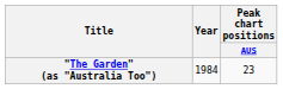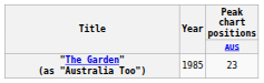 <table class="wikitable plainrowheaders" style="text-align:center;" border="1">
 <tr>
 <th scope="col" rowspan="2" style="width:19em;">Title</th>
 <th scope="col" rowspan="2" style="width:1em;">Year</th>
 <th scope="col" colspan="1">Peak chart positions</th>
 </tr>
 <tr>
 <th scope="col" style="width:3em;font-size:90%;"><a href='#'>AUS</a><br></th>
 </tr>
 <tr>
 <th scope="row">"<a href='#'>The Garden</a>"<br><span>(as "Australia Too")</span></th>
-<td>1984</td>
+<td>1985</td>
 <td>23</td>
 </tr>
 </table>
